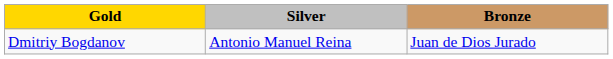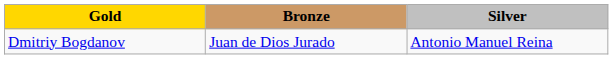 <table class="wikitable" style="text-align:left">
 <tr align="center">
 <td width=200 bgcolor=gold><strong>Gold</strong></td>
+<td width=200 bgcolor=CC9966><strong>Bronze</strong></td>
 <td width=200 bgcolor=silver><strong>Silver</strong></td>
-<td width=200 bgcolor=CC9966><strong>Bronze</strong></td>
 </tr>
 <tr>
 <td><a href='#'>Dmitriy Bogdanov</a><br><em></em></td>
+<td><a href='#'>Juan de Dios Jurado</a><br><em></em></td>
 <td><a href='#'>Antonio Manuel Reina</a><br><em></em></td>
-<td><a href='#'>Juan de Dios Jurado</a><br><em></em></td>
 </tr>
 </table>
